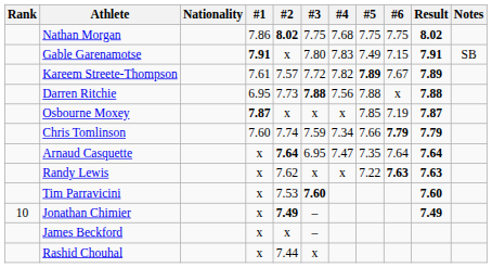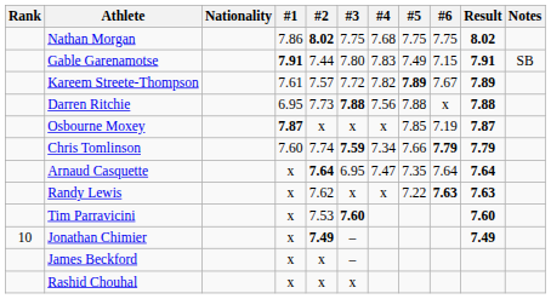 <table class="wikitable sortable" style="text-align:center">
 <tr>
 <th>Rank</th>
 <th>Athlete</th>
 <th>Nationality</th>
 <th>#1</th>
 <th>#2</th>
 <th>#3</th>
 <th>#4</th>
 <th>#5</th>
 <th>#6</th>
 <th>Result</th>
 <th>Notes</th>
 </tr>
 <tr>
 <td></td>
 <td align="left"><a href='#'>Nathan Morgan</a></td>
 <td align=left></td>
 <td>7.86</td>
 <td><strong>8.02</strong></td>
 <td>7.75</td>
 <td>7.68</td>
 <td>7.75</td>
 <td>7.75</td>
 <td><strong>8.02</strong></td>
 <td></td>
 </tr>
 <tr>
 <td></td>
 <td align="left"><a href='#'>Gable Garenamotse</a></td>
 <td align=left></td>
 <td><strong>7.91</strong></td>
-<td>x</td>
+<td>7.44</td>
 <td>7.80</td>
 <td>7.83</td>
 <td>7.49</td>
 <td>7.15</td>
 <td><strong>7.91</strong></td>
 <td>SB</td>
 </tr>
 <tr>
 <td></td>
 <td align="left"><a href='#'>Kareem Streete-Thompson</a></td>
 <td align=left></td>
 <td>7.61</td>
 <td>7.57</td>
 <td>7.72</td>
 <td>7.82</td>
 <td><strong>7.89</strong></td>
 <td>7.67</td>
 <td><strong>7.89</strong></td>
 <td></td>
 </tr>
 <tr>
 <td></td>
 <td align="left"><a href='#'>Darren Ritchie</a></td>
 <td align=left></td>
 <td>6.95</td>
 <td>7.73</td>
 <td><strong>7.88</strong></td>
 <td>7.56</td>
 <td>7.88</td>
 <td>x</td>
 <td><strong>7.88</strong></td>
 <td></td>
 </tr>
 <tr>
 <td></td>
 <td align="left"><a href='#'>Osbourne Moxey</a></td>
 <td align=left></td>
 <td><strong>7.87</strong></td>
 <td>x</td>
 <td>x</td>
 <td>x</td>
 <td>7.85</td>
 <td>7.19</td>
 <td><strong>7.87</strong></td>
 <td></td>
 </tr>
 <tr>
 <td></td>
 <td align="left"><a href='#'>Chris Tomlinson</a></td>
 <td align=left></td>
 <td>7.60</td>
 <td>7.74</td>
-<td>7.59</td>
+<td><strong>7.59</strong></td>
 <td>7.34</td>
 <td>7.66</td>
 <td><strong>7.79</strong></td>
 <td><strong>7.79</strong></td>
 <td></td>
 </tr>
 <tr>
 <td></td>
 <td align="left"><a href='#'>Arnaud Casquette</a></td>
 <td align=left></td>
 <td>x</td>
 <td><strong>7.64</strong></td>
 <td>6.95</td>
 <td>7.47</td>
 <td>7.35</td>
 <td>7.64</td>
 <td><strong>7.64</strong></td>
 <td></td>
 </tr>
 <tr>
 <td></td>
 <td align="left"><a href='#'>Randy Lewis</a></td>
 <td align=left></td>
 <td>x</td>
 <td>7.62</td>
 <td>x</td>
 <td>x</td>
 <td>7.22</td>
 <td><strong>7.63</strong></td>
 <td><strong>7.63</strong></td>
 <td></td>
 </tr>
 <tr>
 <td></td>
 <td align="left"><a href='#'>Tim Parravicini</a></td>
 <td align=left></td>
 <td>x</td>
 <td>7.53</td>
 <td><strong>7.60</strong></td>
 <td></td>
 <td></td>
 <td></td>
 <td><strong>7.60</strong></td>
 <td></td>
 </tr>
 <tr>
 <td>10</td>
 <td align="left"><a href='#'>Jonathan Chimier</a></td>
 <td align=left></td>
 <td>x</td>
 <td><strong>7.49</strong></td>
 <td>–</td>
 <td></td>
 <td></td>
 <td></td>
 <td><strong>7.49</strong></td>
 <td></td>
 </tr>
 <tr>
 <td></td>
 <td align="left"><a href='#'>James Beckford</a></td>
 <td align=left></td>
 <td>x</td>
 <td>x</td>
 <td>–</td>
 <td></td>
 <td></td>
 <td></td>
 <td><strong></strong></td>
 <td></td>
 </tr>
 <tr>
 <td></td>
 <td align="left"><a href='#'>Rashid Chouhal</a></td>
 <td align=left></td>
 <td>x</td>
-<td>7.44</td>
+<td>x</td>
 <td>x</td>
 <td></td>
 <td></td>
 <td></td>
 <td><strong></strong></td>
 <td></td>
 </tr>
 </table>
